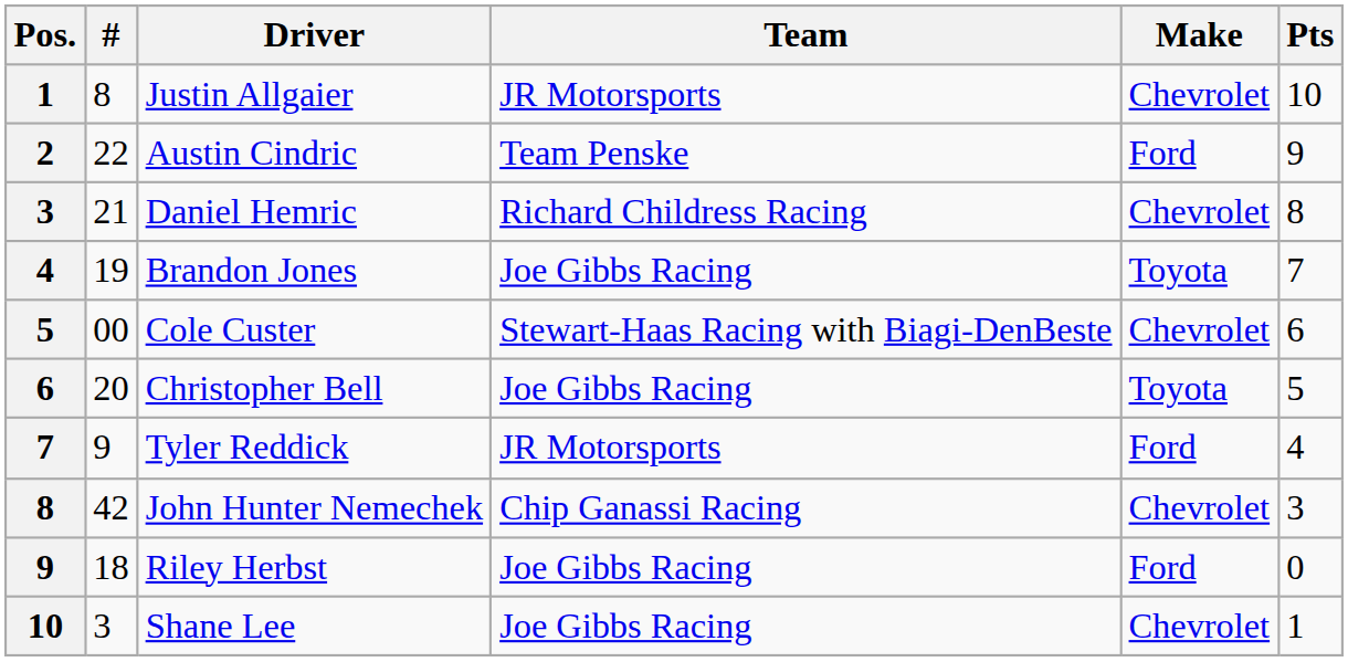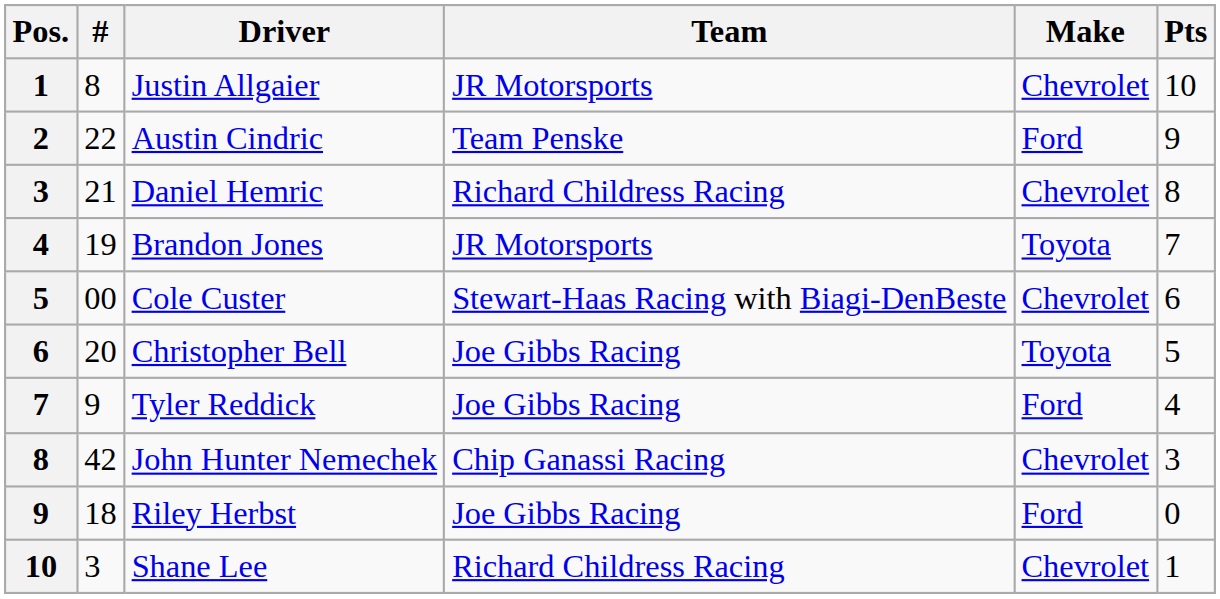 <table class="wikitable" style="font-size:95%">
 <tr>
 <th>Pos.</th>
 <th>#</th>
 <th>Driver</th>
 <th>Team</th>
 <th>Make</th>
 <th>Pts</th>
 </tr>
 <tr>
 <th>1</th>
 <td>8</td>
 <td><a href='#'>Justin Allgaier</a></td>
 <td><a href='#'>JR Motorsports</a></td>
 <td><a href='#'>Chevrolet</a></td>
 <td>10</td>
 </tr>
 <tr>
 <th>2</th>
 <td>22</td>
 <td><a href='#'>Austin Cindric</a></td>
 <td><a href='#'>Team Penske</a></td>
 <td><a href='#'>Ford</a></td>
 <td>9</td>
 </tr>
 <tr>
 <th>3</th>
 <td>21</td>
 <td><a href='#'>Daniel Hemric</a></td>
 <td><a href='#'>Richard Childress Racing</a></td>
 <td><a href='#'>Chevrolet</a></td>
 <td>8</td>
 </tr>
 <tr>
 <th>4</th>
 <td>19</td>
 <td><a href='#'>Brandon Jones</a></td>
-<td><a href='#'>Joe Gibbs Racing</a></td>
+<td><a href='#'>JR Motorsports</a></td>
 <td><a href='#'>Toyota</a></td>
 <td>7</td>
 </tr>
 <tr>
 <th>5</th>
 <td>00</td>
 <td><a href='#'>Cole Custer</a></td>
 <td><a href='#'>Stewart-Haas Racing</a> with <a href='#'>Biagi-DenBeste</a></td>
 <td><a href='#'>Chevrolet</a></td>
 <td>6</td>
 </tr>
 <tr>
 <th>6</th>
 <td>20</td>
 <td><a href='#'>Christopher Bell</a></td>
 <td><a href='#'>Joe Gibbs Racing</a></td>
 <td><a href='#'>Toyota</a></td>
 <td>5</td>
 </tr>
 <tr>
 <th>7</th>
 <td>9</td>
 <td><a href='#'>Tyler Reddick</a></td>
-<td><a href='#'>JR Motorsports</a></td>
+<td><a href='#'>Joe Gibbs Racing</a></td>
 <td><a href='#'>Ford</a></td>
 <td>4</td>
 </tr>
 <tr>
 <th>8</th>
 <td>42</td>
 <td><a href='#'>John Hunter Nemechek</a></td>
 <td><a href='#'>Chip Ganassi Racing</a></td>
 <td><a href='#'>Chevrolet</a></td>
 <td>3</td>
 </tr>
 <tr>
 <th>9</th>
 <td>18</td>
 <td><a href='#'>Riley Herbst</a></td>
 <td><a href='#'>Joe Gibbs Racing</a></td>
 <td><a href='#'>Ford</a></td>
 <td>0</td>
 </tr>
 <tr>
 <th>10</th>
 <td>3</td>
 <td><a href='#'>Shane Lee</a></td>
-<td><a href='#'>Joe Gibbs Racing</a></td>
+<td><a href='#'>Richard Childress Racing</a></td>
 <td><a href='#'>Chevrolet</a></td>
 <td>1</td>
 </tr>
 </table>
